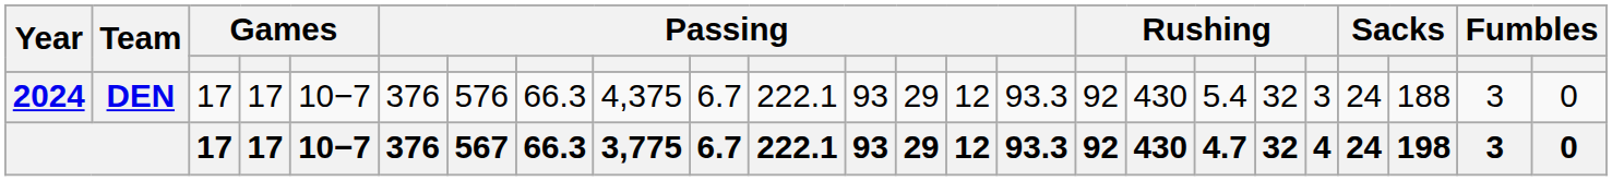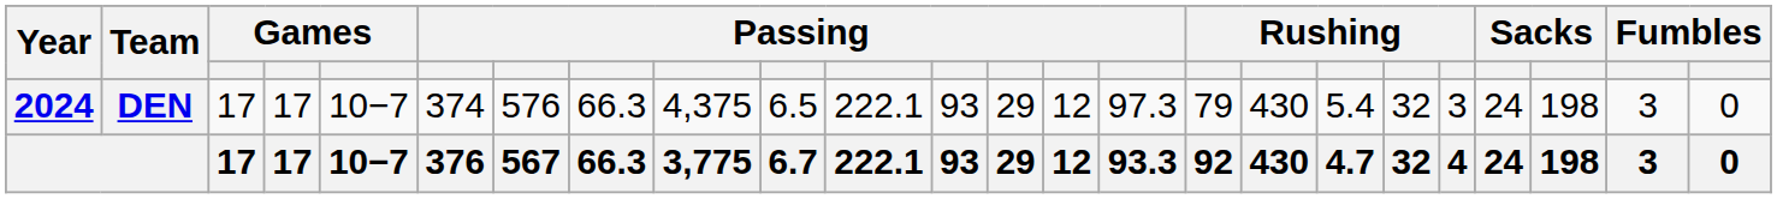 <table class="wikitable" style="text-align:center;">
 <tr>
 <th rowspan="2">Year</th>
 <th rowspan="2">Team</th>
 <th colspan="3">Games</th>
 <th colspan="10">Passing</th>
 <th colspan="5">Rushing</th>
 <th colspan="2">Sacks</th>
 <th colspan="2">Fumbles</th>
 </tr>
 <tr>
 <th></th>
 <th></th>
 <th></th>
 <th></th>
 <th></th>
 <th></th>
 <th></th>
 <th></th>
 <th></th>
 <th></th>
 <th></th>
 <th></th>
 <th></th>
 <th></th>
 <th></th>
 <th></th>
 <th></th>
 <th></th>
 <th></th>
 <th></th>
 <th></th>
 <th></th>
 </tr>
 <tr>
 <th><a href='#'>2024</a></th>
 <th><a href='#'>DEN</a></th>
 <td>17</td>
 <td>17</td>
 <td>10−7</td>
-<td>376</td>
+<td>374</td>
 <td>576</td>
 <td>66.3</td>
 <td>4,375</td>
-<td>6.7</td>
+<td>6.5</td>
 <td>222.1</td>
 <td>93</td>
 <td>29</td>
 <td>12</td>
-<td>93.3</td>
-<td>92</td>
+<td>97.3</td>
+<td>79</td>
 <td>430</td>
 <td>5.4</td>
 <td>32</td>
 <td>3</td>
 <td>24</td>
-<td>188</td>
+<td>198</td>
 <td>3</td>
 <td>0</td>
 </tr>
 <tr>
 <th colspan="2"></th>
 <th>17</th>
 <th>17</th>
 <th>10−7</th>
 <th>376</th>
 <th>567</th>
 <th>66.3</th>
 <th>3,775</th>
 <th>6.7</th>
 <th>222.1</th>
 <th>93</th>
 <th>29</th>
 <th>12</th>
 <th>93.3</th>
 <th>92</th>
 <th>430</th>
 <th>4.7</th>
 <th>32</th>
 <th>4</th>
 <th>24</th>
 <th>198</th>
 <th>3</th>
 <th>0</th>
 </tr>
 </table>
